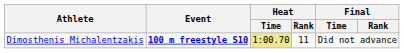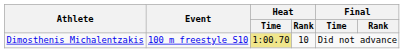 <table class=wikitable style="font-size:90%">
 <tr>
 <th rowspan="2">Athlete</th>
 <th rowspan="2">Event</th>
 <th colspan="2">Heat</th>
 <th colspan="2">Final</th>
 </tr>
 <tr style="font-size:95%">
 <th>Time</th>
 <th>Rank</th>
 <th>Time</th>
 <th>Rank</th>
 </tr>
 <tr align=center>
 <td align=left><a href='#'>Dimosthenis Michalentzakis</a></td>
-<td align=left><strong><a href='#'>100 m freestyle S10</a></strong></td>
+<td align=left><a href='#'>100 m freestyle S10</a></td>
 <td style="background: khaki;">1:00.70</td>
-<td>11</td>
+<td>10</td>
 <td colspan=2>Did not advance</td>
 </tr>
 </table>
